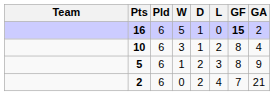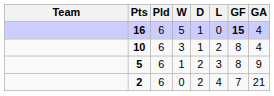 <table class="wikitable" style="text-align: center;">
 <tr>
 <th width=175>Team</th>
 <th width=20 abbr="Points">Pts</th>
 <th width=20 abbr="Played">Pld</th>
 <th width=20 abbr="Won">W</th>
 <th width=20 abbr="Drawn">D</th>
 <th width=20 abbr="Lost">L</th>
 <th width=20 abbr="Goals for">GF</th>
 <th width=20 abbr="Goals against">GA</th>
 </tr>
 <tr align=center bgcolor="#ccccff">
 <td align=left></td>
 <td><strong>16</strong></td>
 <td>6</td>
 <td>5</td>
 <td>1</td>
 <td>0</td>
 <td><strong>15</strong></td>
-<td>2</td>
+<td>4</td>
 </tr>
 <tr align=center>
 <td align=left></td>
 <td><strong>10</strong></td>
 <td>6</td>
 <td>3</td>
 <td>1</td>
 <td>2</td>
 <td>8</td>
 <td>4</td>
 </tr>
 <tr align=center>
 <td align=left></td>
 <td><strong>5</strong></td>
 <td>6</td>
 <td>1</td>
 <td>2</td>
 <td>3</td>
 <td>8</td>
 <td>9</td>
 </tr>
 <tr align=center>
 <td align=left></td>
 <td><strong>2</strong></td>
 <td>6</td>
 <td>0</td>
 <td>2</td>
 <td>4</td>
 <td>7</td>
 <td>21</td>
 </tr>
 </table>
